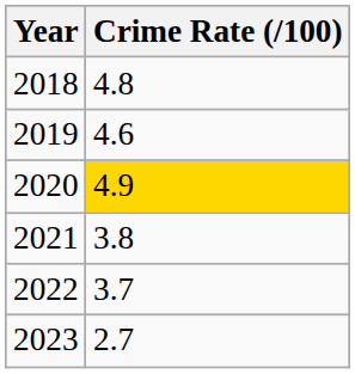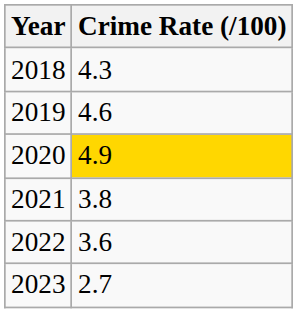 <table class="wikitable">
 <tr>
 <th>Year</th>
 <th>Crime Rate (/100)</th>
 </tr>
 <tr>
 <td>2018</td>
-<td>4.8</td>
+<td>4.3</td>
 </tr>
 <tr>
 <td>2019</td>
 <td>4.6</td>
 </tr>
 <tr>
 <td>2020</td>
 <td style="background: gold;">4.9</td>
 </tr>
 <tr>
 <td>2021</td>
 <td>3.8</td>
 </tr>
 <tr>
 <td>2022</td>
-<td>3.7</td>
+<td>3.6</td>
 </tr>
 <tr>
 <td>2023</td>
 <td>2.7</td>
 </tr>
 </table>
